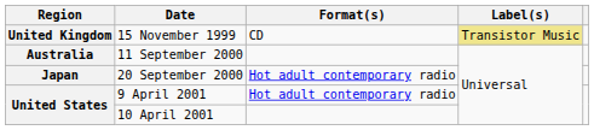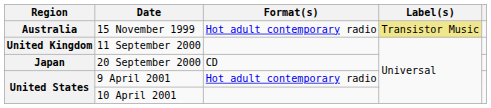 <table class="wikitable plainrowheaders">
 <tr>
 <th scope="col">Region</th>
 <th scope="col">Date</th>
 <th scope="col">Format(s)</th>
 <th scope="col">Label(s)</th>
 <th scope="col"></th>
 </tr>
 <tr>
-<th scope="row">United Kingdom</th>
+<th scope="row">Australia</th>
 <td>15 November 1999</td>
-<td>CD</td>
+<td><a href='#'>Hot adult contemporary</a> radio</td>
 <td style="background: khaki;">Transistor Music</td>
 <td align="center"></td>
 </tr>
 <tr>
-<th scope="row">Australia</th>
+<th scope="row">United Kingdom</th>
 <td>11 September 2000</td>
 <td></td>
 <td rowspan="4">Universal</td>
 <td align="center"></td>
 </tr>
 <tr>
 <th scope="row">Japan</th>
 <td>20 September 2000</td>
-<td><a href='#'>Hot adult contemporary</a> radio</td>
+<td>CD</td>
 <td align="center"></td>
 </tr>
 <tr>
 <th scope="row" rowspan="2">United States</th>
 <td>9 April 2001</td>
 <td><a href='#'>Hot adult contemporary</a> radio</td>
 <td align="center" rowspan="2"></td>
 </tr>
 <tr>
 <td>10 April 2001</td>
 <td></td>
 </tr>
 </table>
